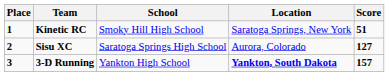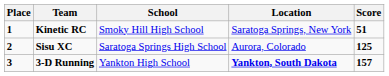 <table class="wikitable">
 <tr>
 <th>Place</th>
 <th>Team</th>
 <th>School</th>
 <th>Location</th>
 <th>Score</th>
 </tr>
 <tr>
 <td><strong>1</strong></td>
 <td><strong>Kinetic RC</strong></td>
 <td><a href='#'>Smoky Hill High School</a></td>
 <td><a href='#'>Saratoga Springs, New York</a></td>
 <td><strong>51</strong></td>
 </tr>
 <tr>
 <td><strong>2</strong></td>
 <td><strong>Sisu XC</strong></td>
 <td><a href='#'>Saratoga Springs High School</a></td>
 <td><a href='#'>Aurora, Colorado</a></td>
-<td><strong>127</strong></td>
+<td><strong>125</strong></td>
 </tr>
 <tr>
 <td><strong>3</strong></td>
 <td><strong>3-D Running</strong></td>
 <td><a href='#'>Yankton High School</a></td>
 <td><strong><a href='#'>Yankton, South Dakota</a></strong></td>
 <td><strong>157</strong></td>
 </tr>
 </table>
